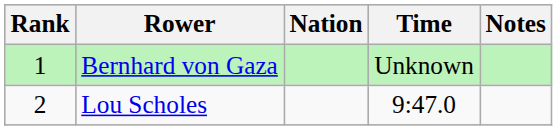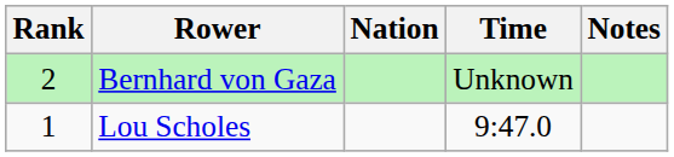 <table class="wikitable sortable" style="text-align:center">
 <tr>
 <th>Rank</th>
 <th>Rower</th>
 <th>Nation</th>
 <th>Time</th>
 <th>Notes</th>
 </tr>
 <tr bgcolor=bbf3bb>
-<td>1</td>
+<td>2</td>
 <td><a href='#'>Bernhard von Gaza</a></td>
 <td align=left></td>
 <td data-sort-value=20:00.0>Unknown</td>
 <td></td>
 </tr>
 <tr>
-<td>2</td>
+<td>1</td>
 <td align=left><a href='#'>Lou Scholes</a></td>
 <td align=left></td>
 <td>9:47.0</td>
 <td></td>
 </tr>
 </table>
